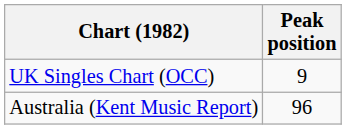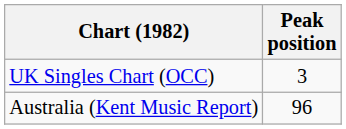 <table class="wikitable">
 <tr>
 <th>Chart (1982)</th>
 <th>Peak<br>position</th>
 </tr>
 <tr>
 <td><a href='#'>UK Singles Chart</a> (<a href='#'>OCC</a>)</td>
-<td style="text-align:center;">9</td>
+<td style="text-align:center;">3</td>
 </tr>
 <tr>
 <td>Australia (<a href='#'>Kent Music Report</a>)</td>
 <td style="text-align:center;">96</td>
 </tr>
 </table>
